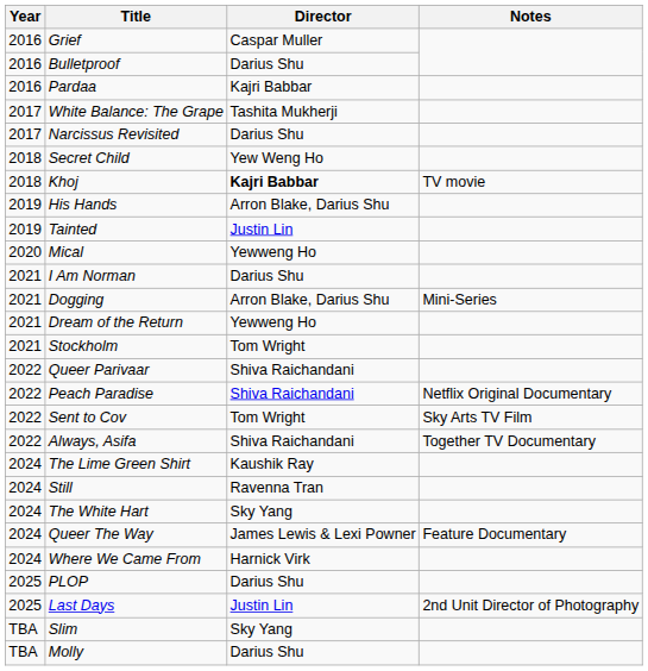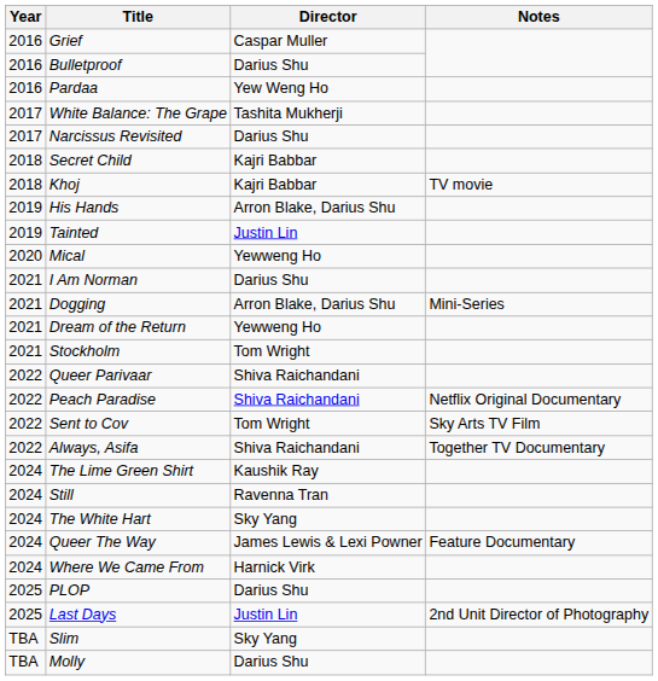 <table class="wikitable sortable">
 <tr>
 <th>Year</th>
 <th>Title</th>
 <th>Director</th>
 <th>Notes</th>
 </tr>
 <tr>
 <td>2016</td>
 <td><em>Grief</em></td>
 <td>Caspar Muller</td>
 <td rowspan="2"></td>
 </tr>
 <tr>
 <td>2016</td>
 <td><em>Bulletproof</em></td>
 <td>Darius Shu</td>
 </tr>
 <tr>
 <td>2016</td>
 <td><em>Pardaa</em></td>
-<td>Kajri Babbar</td>
+<td>Yew Weng Ho</td>
 <td></td>
 </tr>
 <tr>
 <td>2017</td>
 <td><em>White Balance: The Grape</em></td>
 <td>Tashita Mukherji</td>
 <td></td>
 </tr>
 <tr>
 <td>2017</td>
 <td><em>Narcissus Revisited</em></td>
 <td>Darius Shu</td>
 <td></td>
 </tr>
 <tr>
 <td>2018</td>
 <td><em>Secret Child</em></td>
-<td>Yew Weng Ho</td>
+<td>Kajri Babbar</td>
 <td></td>
 </tr>
 <tr>
 <td>2018</td>
 <td><em>Khoj</em></td>
-<td><strong>Kajri Babbar</strong></td>
+<td>Kajri Babbar</td>
 <td>TV movie</td>
 </tr>
 <tr>
 <td>2019</td>
 <td><em>His Hands</em></td>
 <td>Arron Blake, Darius Shu</td>
 <td></td>
 </tr>
 <tr>
 <td>2019</td>
 <td><em>Tainted</em></td>
 <td><a href='#'>Justin Lin</a></td>
 <td></td>
 </tr>
 <tr>
 <td>2020</td>
 <td><em>Mical</em></td>
 <td>Yewweng Ho</td>
 <td></td>
 </tr>
 <tr>
 <td>2021</td>
 <td><em>I Am Norman</em></td>
 <td>Darius Shu</td>
 <td></td>
 </tr>
 <tr>
 <td>2021</td>
 <td><em>Dogging</em></td>
 <td>Arron Blake, Darius Shu</td>
 <td>Mini-Series</td>
 </tr>
 <tr>
 <td>2021</td>
 <td><em>Dream of the Return</em></td>
 <td>Yewweng Ho</td>
 <td></td>
 </tr>
 <tr>
 <td>2021</td>
 <td><em>Stockholm</em></td>
 <td>Tom Wright</td>
 <td></td>
 </tr>
 <tr>
 <td>2022</td>
 <td><em>Queer Parivaar</em></td>
 <td>Shiva Raichandani</td>
 <td></td>
 </tr>
 <tr>
 <td>2022</td>
 <td><em>Peach Paradise</em></td>
 <td><a href='#'>Shiva Raichandani</a></td>
 <td>Netflix Original Documentary</td>
 </tr>
 <tr>
 <td>2022</td>
 <td><em>Sent to Cov</em></td>
 <td>Tom Wright</td>
 <td>Sky Arts TV Film</td>
 </tr>
 <tr>
 <td>2022</td>
 <td><em>Always, Asifa</em></td>
 <td>Shiva Raichandani</td>
 <td>Together TV Documentary</td>
 </tr>
 <tr>
 <td>2024</td>
 <td><em>The Lime Green Shirt</em></td>
 <td>Kaushik Ray</td>
 <td></td>
 </tr>
 <tr>
 <td>2024</td>
 <td><em>Still</em></td>
 <td>Ravenna Tran</td>
 <td></td>
 </tr>
 <tr>
 <td>2024</td>
 <td><em>The White Hart</em></td>
 <td>Sky Yang</td>
 <td></td>
 </tr>
 <tr>
 <td>2024</td>
 <td><em>Queer The Way</em></td>
 <td>James Lewis & Lexi Powner</td>
 <td>Feature Documentary</td>
 </tr>
 <tr>
 <td>2024</td>
 <td><em>Where We Came From</em> </td>
 <td>Harnick Virk</td>
 <td></td>
 </tr>
 <tr>
 <td>2025</td>
 <td><em>PLOP</em> </td>
 <td>Darius Shu</td>
 <td></td>
 </tr>
 <tr>
 <td>2025</td>
 <td><em><a href='#'>Last Days</a></em> </td>
 <td><a href='#'>Justin Lin</a></td>
 <td>2nd Unit Director of Photography</td>
 </tr>
 <tr>
 <td>TBA</td>
 <td><em>Slim</em> </td>
 <td>Sky Yang</td>
 <td></td>
 </tr>
 <tr>
 <td>TBA</td>
 <td><em>Molly</em></td>
 <td>Darius Shu</td>
 <td></td>
 </tr>
 </table>
